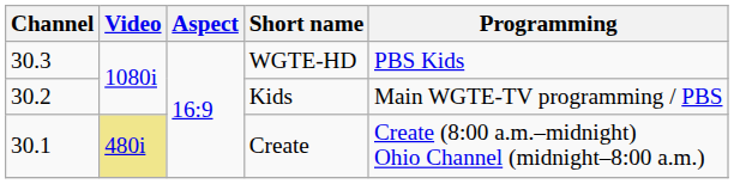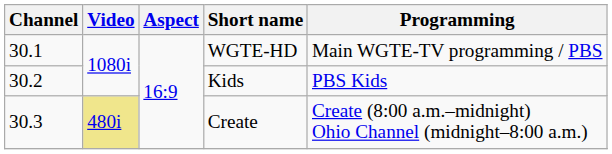 <table class="wikitable">
 <tr>
 <th>Channel</th>
 <th><a href='#'>Video</a></th>
 <th><a href='#'>Aspect</a></th>
 <th>Short name</th>
 <th>Programming </th>
 </tr>
 <tr>
-<td>30.3</td>
+<td>30.1</td>
 <td rowspan="2"><a href='#'>1080i</a></td>
 <td rowspan="3"><a href='#'>16:9</a></td>
 <td>WGTE-HD</td>
-<td><a href='#'>PBS Kids</a></td>
+<td>Main WGTE-TV programming / <a href='#'>PBS</a></td>
 </tr>
 <tr>
 <td>30.2</td>
 <td>Kids</td>
-<td>Main WGTE-TV programming / <a href='#'>PBS</a></td>
+<td><a href='#'>PBS Kids</a></td>
 </tr>
 <tr>
-<td>30.1</td>
+<td>30.3</td>
 <td style="background: khaki;"><a href='#'>480i</a></td>
 <td>Create</td>
 <td><a href='#'>Create</a> (8:00 a.m.–midnight)<br><a href='#'>Ohio Channel</a> (midnight–8:00 a.m.)</td>
 </tr>
 <tr>
 </tr>
 </table>
